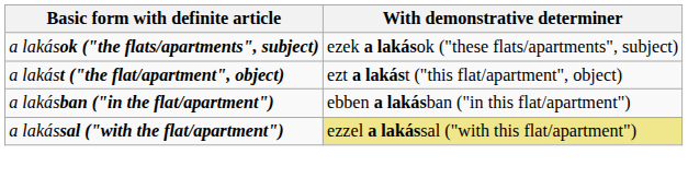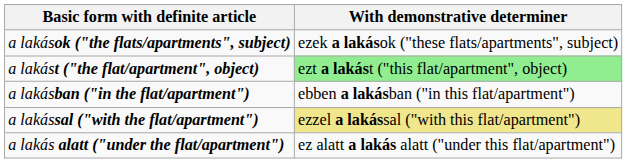 <table class="wikitable" align=center>
 <tr>
 <th>Basic form with definite article</th>
 <th>With demonstrative determiner</th>
 </tr>
 <tr>
 <td><em>a lakás<strong>ok<strong><em> ("the flats/apartments", subject)</td>
 <td></em>ez</strong>ek<strong> a lakás</strong>ok</em></strong> ("these flats/apartments", subject)</td>
 </tr>
 <tr>
 <td><em>a lakás<strong>t<strong><em> ("the flat/apartment", object)</td>
-<td></em>ez</strong>t<strong> a lakás</strong>t</em></strong> ("this flat/apartment", object)</td>
+<td style="background: lightgreen;"></em>ez</strong>t<strong> a lakás</strong>t</em></strong> ("this flat/apartment", object)</td>
 </tr>
 <tr>
 <td><em>a lakás<strong>ban<strong><em> ("in the flat/apartment")</td>
 <td></em>eb</strong>ben<strong> a lakás</strong>ban</em></strong> ("in this flat/apartment")</td>
 </tr>
 <tr>
 <td><em>a lakás<strong>sal<strong><em> ("with the flat/apartment")</td>
 <td style="background: khaki;"></em>ez</strong>zel<strong> a lakás</strong>sal</em></strong> ("with this flat/apartment")</td>
 </tr>
+<tr>
+<td><em>a lakás <strong>alatt<strong><em> ("under the flat/apartment")</td>
+<td></em>ez </strong>alatt<strong> a lakás </strong>alatt</em></strong> ("under this flat/apartment")</td>
+</tr>
 </table>
